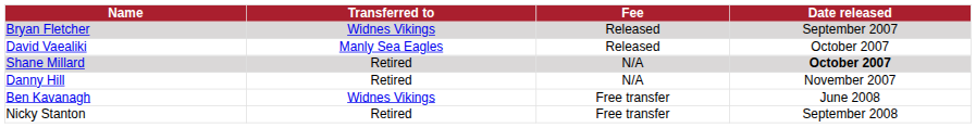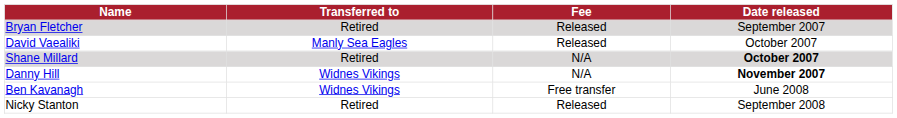 <table width=95% border="1" bordercolor="#FFFFFF" style="border-collapse: collapse; border-color: #E0E0E0;">
 <tr style="background:#AA1F2E; color:white">
 <th width=25%>Name</th>
 <th width=30%>Transferred to</th>
 <th width=20%>Fee</th>
 <th width=40%>Date released</th>
 </tr>
 <tr bgcolor=#DAD8D8>
 <td><a href='#'>Bryan Fletcher</a></td>
-<td align=center><a href='#'>Widnes Vikings</a></td>
+<td align=center>Retired</td>
 <td align=center>Released</td>
 <td align=center>September 2007</td>
 </tr>
 <tr bgcolor=#ffffff>
 <td><a href='#'>David Vaealiki</a></td>
 <td align=center><a href='#'>Manly Sea Eagles</a></td>
 <td align=center>Released</td>
 <td align=center>October 2007</td>
 </tr>
 <tr bgcolor=#DAD8D8>
 <td><a href='#'>Shane Millard</a></td>
 <td align=center>Retired</td>
 <td align=center>N/A</td>
 <td align=center><strong>October 2007</strong></td>
 </tr>
 <tr bgcolor=#FFFFFF>
 <td><a href='#'>Danny Hill</a></td>
-<td align=center>Retired</td>
+<td align=center><a href='#'>Widnes Vikings</a></td>
 <td align=center>N/A</td>
-<td align=center>November 2007</td>
+<td align=center><strong>November 2007</strong></td>
 </tr>
 <tr bgcolor=#FFFFFF>
 <td><a href='#'>Ben Kavanagh</a></td>
 <td align=center><a href='#'>Widnes Vikings</a></td>
 <td align=center>Free transfer</td>
 <td align=center>June 2008</td>
 </tr>
 <tr bgcolor=#FFFFFF>
 <td>Nicky Stanton</td>
 <td align=center>Retired</td>
-<td align=center>Free transfer</td>
+<td align=center>Released</td>
 <td align=center>September 2008</td>
 </tr>
 </table>
